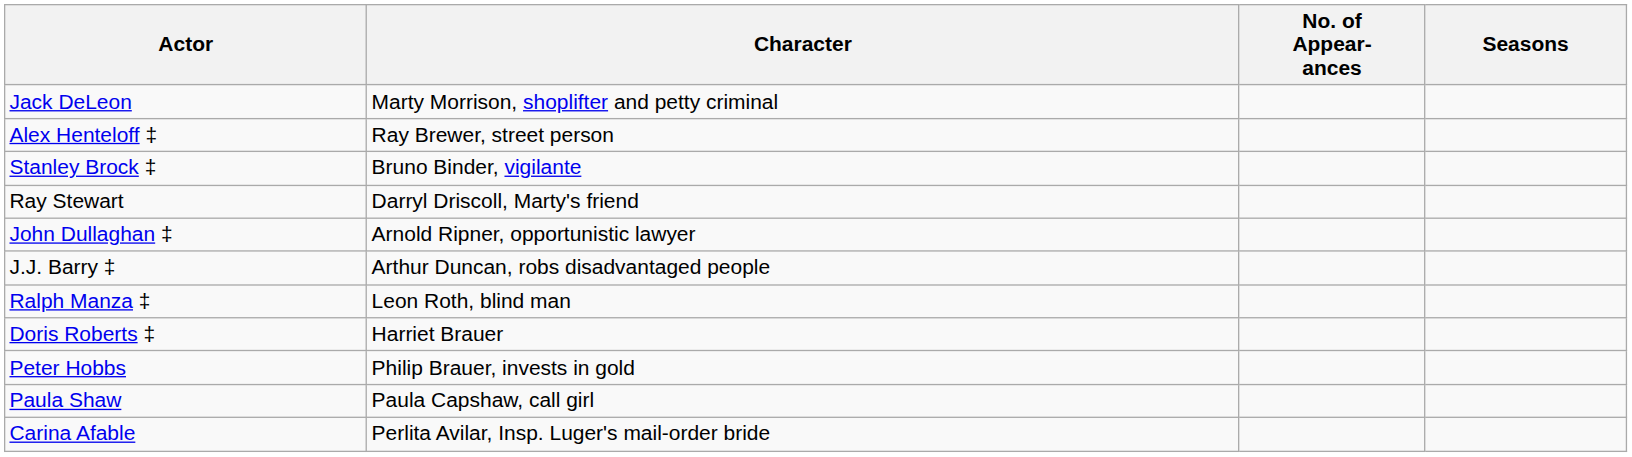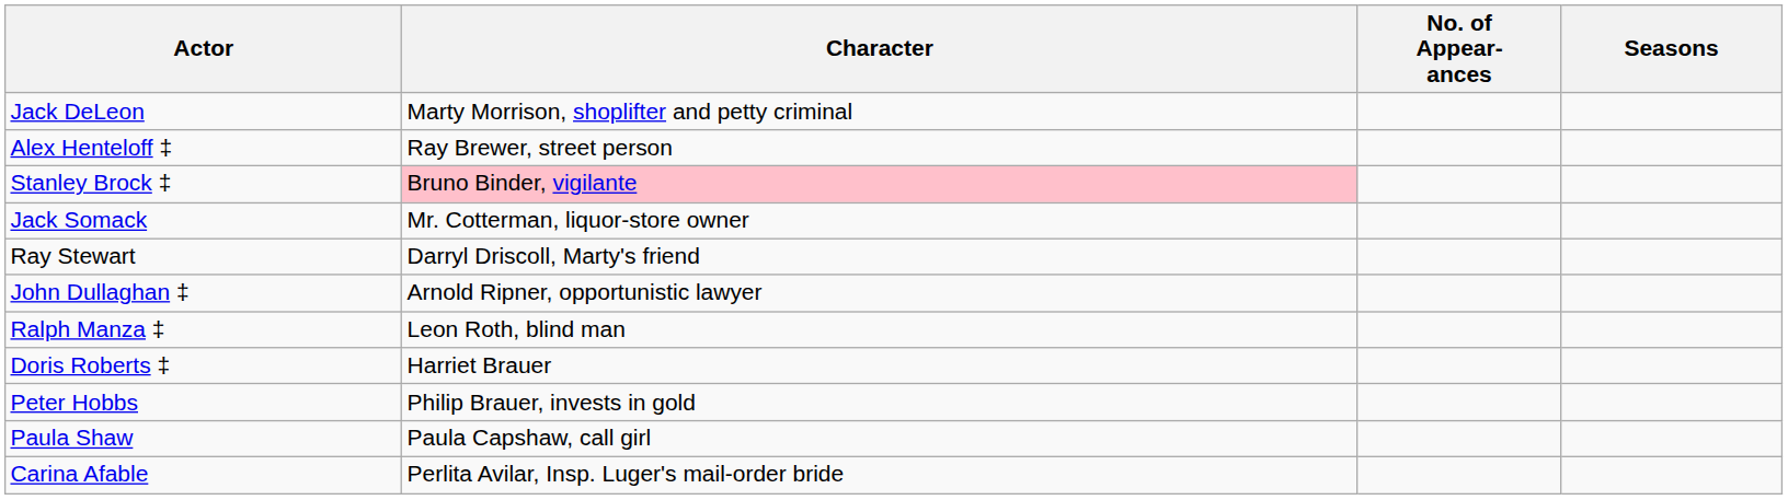 <table class="wikitable" style="width:98%">
 <tr>
 <th>Actor</th>
 <th>Character</th>
 <th style="white-space:nowrap;">No. of<br>Appear-<br>ances</th>
 <th>Seasons</th>
 </tr>
 <tr>
 <td><a href='#'>Jack DeLeon</a></td>
 <td>Marty Morrison, <a href='#'>shoplifter</a> and petty criminal</td>
 <td></td>
 <td></td>
 </tr>
 <tr>
 <td><a href='#'>Alex Henteloff</a> ‡</td>
 <td>Ray Brewer, street person</td>
 <td></td>
 <td></td>
 </tr>
 <tr>
 <td><a href='#'>Stanley Brock</a> ‡</td>
-<td>Bruno Binder, <a href='#'>vigilante</a></td>
+<td style="background: pink;">Bruno Binder, <a href='#'>vigilante</a></td>
+<td></td>
+<td></td>
+</tr>
+<tr>
+<td><a href='#'>Jack Somack</a></td>
+<td>Mr. Cotterman, liquor-store owner</td>
 <td></td>
 <td></td>
 </tr>
 <tr>
 <td>Ray Stewart</td>
 <td>Darryl Driscoll, Marty's friend</td>
 <td></td>
 <td></td>
 </tr>
 <tr>
 <td style="white-space:nowrap;"><a href='#'>John Dullaghan</a> ‡</td>
 <td>Arnold Ripner, opportunistic lawyer</td>
-<td></td>
-<td></td>
-</tr>
-<tr>
-<td>J.J. Barry ‡</td>
-<td style="white-space:nowrap;">Arthur Duncan, robs disadvantaged people</td>
 <td></td>
 <td></td>
 </tr>
 <tr>
 <td><a href='#'>Ralph Manza</a> ‡</td>
 <td>Leon Roth, blind man</td>
 <td></td>
 <td></td>
 </tr>
 <tr>
 <td><a href='#'>Doris Roberts</a> ‡</td>
 <td>Harriet Brauer</td>
 <td></td>
 <td></td>
 </tr>
 <tr>
 <td><a href='#'>Peter Hobbs</a></td>
 <td>Philip Brauer, invests in gold</td>
 <td></td>
 <td></td>
 </tr>
 <tr>
 <td><a href='#'>Paula Shaw</a></td>
 <td>Paula Capshaw, call girl</td>
 <td></td>
 <td></td>
 </tr>
 <tr>
 <td><a href='#'>Carina Afable</a></td>
 <td>Perlita Avilar, Insp. Luger's mail-order bride</td>
 <td></td>
 <td></td>
 </tr>
 </table>
